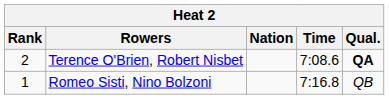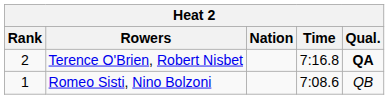 <table class="wikitable" style="text-align:center">
 <tr>
 <th colspan=5 align=center><strong>Heat 2</strong></th>
 </tr>
 <tr>
 <th>Rank</th>
 <th>Rowers</th>
 <th>Nation</th>
 <th>Time</th>
 <th>Qual.</th>
 </tr>
 <tr>
 <td>2</td>
 <td align=left><a href='#'>Terence O'Brien</a>, <a href='#'>Robert Nisbet</a></td>
 <td align=left></td>
-<td>7:08.6</td>
+<td>7:16.8</td>
 <td><strong>QA</strong></td>
 </tr>
 <tr>
 <td>1</td>
 <td align=left><a href='#'>Romeo Sisti</a>, <a href='#'>Nino Bolzoni</a></td>
 <td align=left></td>
-<td>7:16.8</td>
+<td>7:08.6</td>
 <td><em>QB</em></td>
 </tr>
 </table>
